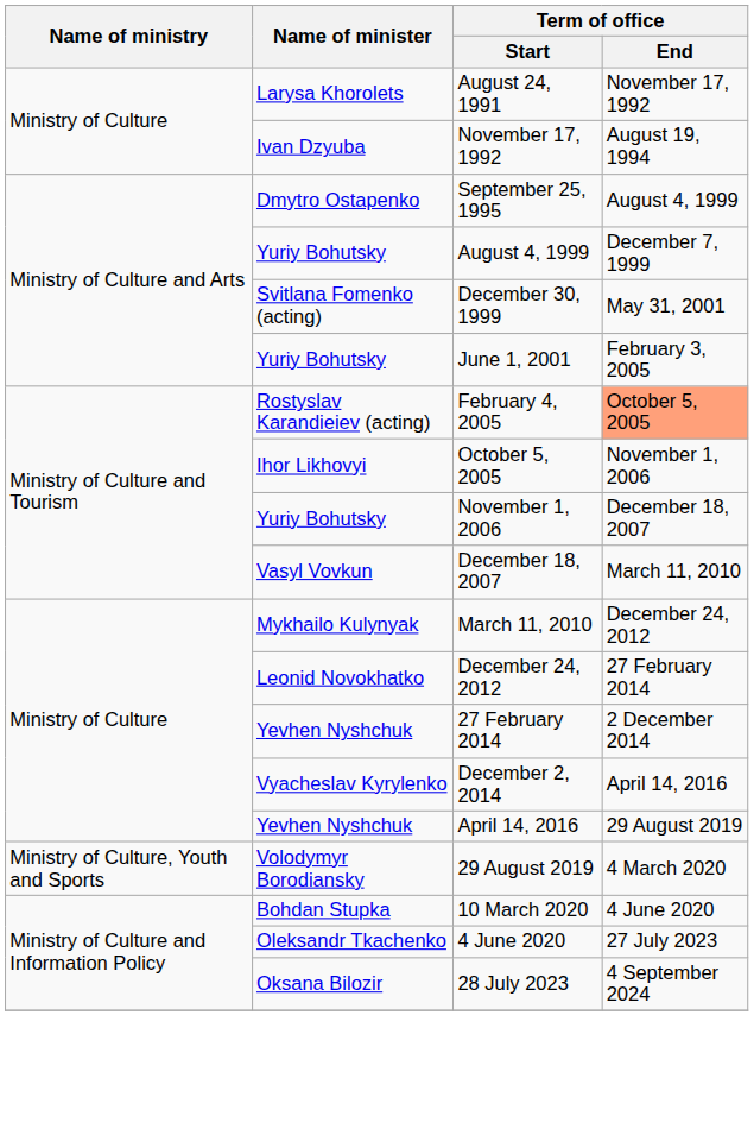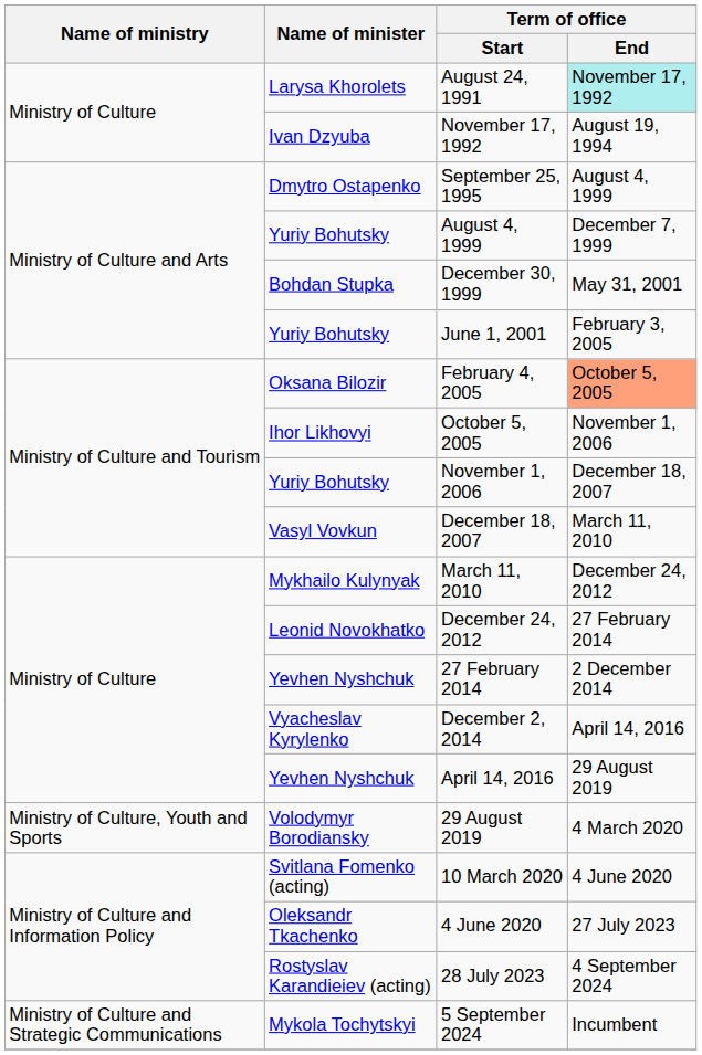 <table class="wikitable">
 <tr>
 <th rowspan="2">Name of ministry</th>
 <th rowspan="2">Name of minister</th>
 <th colspan="2">Term of office</th>
 </tr>
 <tr>
 <th>Start</th>
 <th>End</th>
 </tr>
 <tr>
 <td rowspan="2">Ministry of Culture</td>
 <td><a href='#'>Larysa Khorolets</a></td>
 <td>August 24, 1991</td>
-<td>November 17, 1992</td>
+<td style="background: paleturquoise;">November 17, 1992</td>
 </tr>
 <tr>
 <td><a href='#'>Ivan Dzyuba</a></td>
 <td>November 17, 1992</td>
 <td>August 19, 1994</td>
 </tr>
 <tr>
 <td rowspan="4">Ministry of Culture and Arts</td>
 <td><a href='#'>Dmytro Ostapenko</a></td>
 <td>September 25, 1995</td>
 <td>August 4, 1999</td>
 </tr>
 <tr>
 <td><a href='#'>Yuriy Bohutsky</a></td>
 <td>August 4, 1999</td>
 <td>December 7, 1999</td>
 </tr>
 <tr>
-<td><a href='#'>Svitlana Fomenko</a> (acting)</td>
+<td><a href='#'>Bohdan Stupka</a></td>
 <td>December 30, 1999</td>
 <td>May 31, 2001</td>
 </tr>
 <tr>
 <td><a href='#'>Yuriy Bohutsky</a></td>
 <td>June 1, 2001</td>
 <td>February 3, 2005</td>
 </tr>
 <tr>
 <td rowspan="4">Ministry of Culture and Tourism</td>
-<td><a href='#'>Rostyslav Karandieiev</a> (acting)</td>
+<td><a href='#'>Oksana Bilozir</a></td>
 <td>February 4, 2005</td>
 <td style="background: lightsalmon;">October 5, 2005</td>
 </tr>
 <tr>
 <td><a href='#'>Ihor Likhovyi</a></td>
 <td>October 5, 2005</td>
 <td>November 1, 2006</td>
 </tr>
 <tr>
 <td><a href='#'>Yuriy Bohutsky</a></td>
 <td>November 1, 2006</td>
 <td>December 18, 2007</td>
 </tr>
 <tr>
 <td><a href='#'>Vasyl Vovkun</a></td>
 <td>December 18, 2007</td>
 <td>March 11, 2010</td>
 </tr>
 <tr>
 <td rowspan=5>Ministry of Culture</td>
 <td><a href='#'>Mykhailo Kulynyak</a></td>
 <td>March 11, 2010</td>
 <td>December 24, 2012</td>
 </tr>
 <tr>
 <td><a href='#'>Leonid Novokhatko</a></td>
 <td>December 24, 2012</td>
 <td>27 February 2014</td>
 </tr>
 <tr>
 <td><a href='#'>Yevhen Nyshchuk</a></td>
 <td>27 February 2014</td>
 <td>2 December 2014</td>
 </tr>
 <tr>
 <td><a href='#'>Vyacheslav Kyrylenko</a></td>
 <td>December 2, 2014</td>
 <td>April 14, 2016</td>
 </tr>
 <tr>
 <td><a href='#'>Yevhen Nyshchuk</a></td>
 <td>April 14, 2016</td>
 <td>29 August 2019</td>
 </tr>
 <tr>
 <td rowspan="1">Ministry of Culture, Youth and Sports</td>
 <td><a href='#'>Volodymyr Borodiansky</a></td>
 <td>29 August 2019</td>
 <td>4 March 2020</td>
 </tr>
 <tr>
 <td rowspan="3">Ministry of Culture and Information Policy</td>
-<td><a href='#'>Bohdan Stupka</a></td>
+<td><a href='#'>Svitlana Fomenko</a> (acting)</td>
 <td>10 March 2020</td>
 <td>4 June 2020</td>
 </tr>
 <tr>
 <td><a href='#'>Oleksandr Tkachenko</a></td>
 <td>4 June 2020</td>
 <td>27 July 2023</td>
 </tr>
 <tr>
-<td><a href='#'>Oksana Bilozir</a></td>
+<td><a href='#'>Rostyslav Karandieiev</a> (acting)</td>
 <td>28 July 2023</td>
 <td>4 September 2024</td>
 </tr>
 <tr>
+<td>Ministry of Culture and Strategic Communications</td>
+<td><a href='#'>Mykola Tochytskyi</a></td>
+<td>5 September 2024</td>
+<td>Incumbent</td>
+</tr>
+<tr>
 </tr>
 </table>
